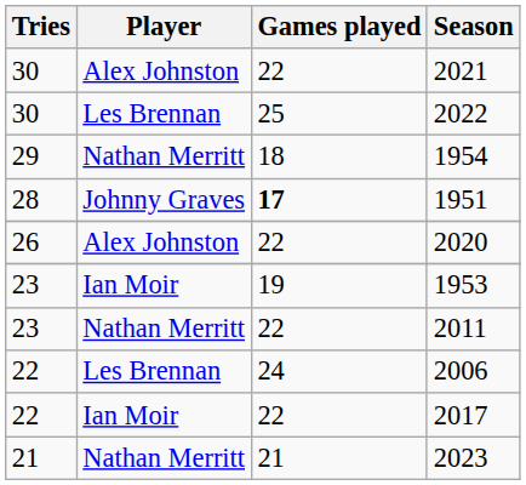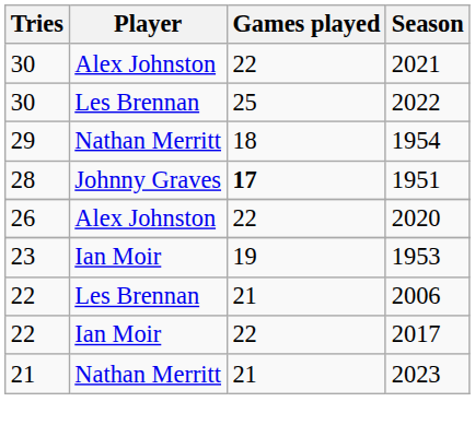 <table class="wikitable" style="text-align:left">
 <tr>
 <th>Tries</th>
 <th>Player</th>
 <th>Games played</th>
 <th>Season</th>
 </tr>
 <tr>
 <td>30</td>
 <td style="text-align:left;"><a href='#'>Alex Johnston</a></td>
 <td>22</td>
 <td>2021</td>
 </tr>
 <tr>
 <td>30</td>
 <td style="text-align:left;"><a href='#'>Les Brennan</a></td>
 <td>25</td>
 <td>2022</td>
 </tr>
 <tr>
 <td>29</td>
 <td style="text-align:left;"><a href='#'>Nathan Merritt</a></td>
 <td>18</td>
 <td>1954</td>
 </tr>
 <tr>
 <td>28</td>
 <td style="text-align:left;"><a href='#'>Johnny Graves</a></td>
 <td><strong>17</strong></td>
 <td>1951</td>
 </tr>
 <tr>
 </tr>
 <tr>
 <td>26</td>
 <td style="text-align:left;"><a href='#'>Alex Johnston</a></td>
 <td>22</td>
 <td>2020</td>
 </tr>
 <tr>
 </tr>
 <tr>
 <td>23</td>
 <td style="text-align:left;"><a href='#'>Ian Moir</a></td>
 <td>19</td>
 <td>1953</td>
 </tr>
 <tr>
-<td>23</td>
-<td style="text-align:left;"><a href='#'>Nathan Merritt</a></td>
-<td>22</td>
-<td>2011</td>
-</tr>
-<tr>
 <td>22</td>
 <td style="text-align:left;"><a href='#'>Les Brennan</a></td>
-<td>24</td>
+<td>21</td>
 <td>2006</td>
 </tr>
 <tr>
 <td>22</td>
 <td style="text-align:left;"><a href='#'>Ian Moir</a></td>
 <td>22</td>
 <td>2017</td>
 </tr>
 <tr>
 <td>21</td>
 <td style="text-align:left;"><a href='#'>Nathan Merritt</a></td>
 <td>21</td>
 <td>2023</td>
 </tr>
 </table>
